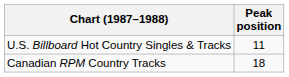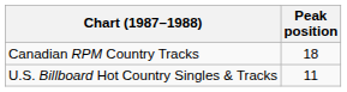 <table class="wikitable sortable">
 <tr>
 <th align="left">Chart (1987–1988)</th>
 <th align="center">Peak<br>position</th>
 </tr>
 <tr>
+<td align="left">Canadian <em>RPM</em> Country Tracks</td>
+<td align="center">18</td>
+</tr>
+<tr>
 <td align="left">U.S. <em>Billboard</em> Hot Country Singles & Tracks</td>
 <td align="center">11</td>
 </tr>
-<tr>
-<td align="left">Canadian <em>RPM</em> Country Tracks</td>
-<td align="center">18</td>
-</tr>
 </table>
